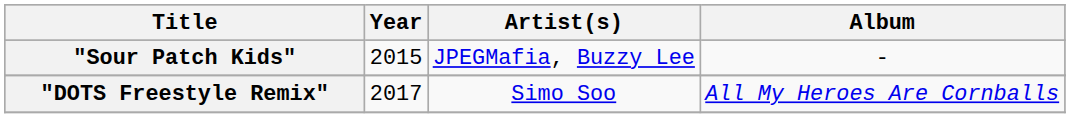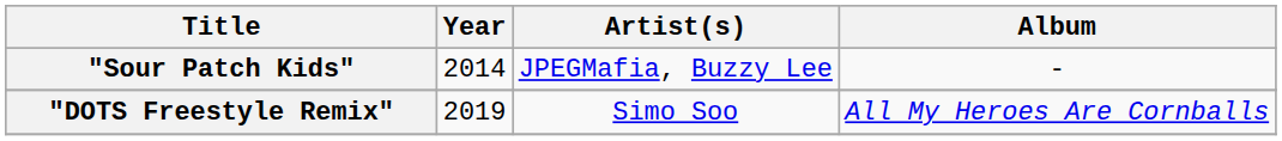 <table class="wikitable plainrowheaders" style="text-align:center;">
 <tr>
 <th scope="col" style="width:16em;">Title</th>
 <th scope="col">Year</th>
 <th scope="col">Artist(s)</th>
 <th scope="col">Album</th>
 </tr>
 <tr>
 <th scope="row">"Sour Patch Kids"</th>
-<td>2015</td>
+<td>2014</td>
 <td><a href='#'>JPEGMafia</a>, <a href='#'>Buzzy Lee</a></td>
 <td>-</td>
 </tr>
 <tr>
 </tr>
 <tr>
 <th scope="row">"DOTS Freestyle Remix"</th>
-<td>2017</td>
+<td>2019</td>
 <td><a href='#'>Simo Soo</a></td>
 <td><em><a href='#'>All My Heroes Are Cornballs</a></em></td>
 </tr>
 <tr>
 </tr>
 </table>
